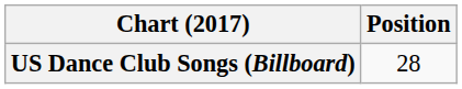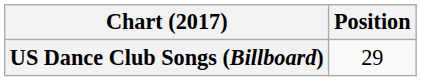 <table class="wikitable plainrowheaders" style="text-align:center">
 <tr>
 <th scope="col">Chart (2017)</th>
 <th scope="col">Position</th>
 </tr>
 <tr>
 <th scope="row">US Dance Club Songs (<em>Billboard</em>)</th>
-<td>28</td>
+<td>29</td>
 </tr>
 </table>
